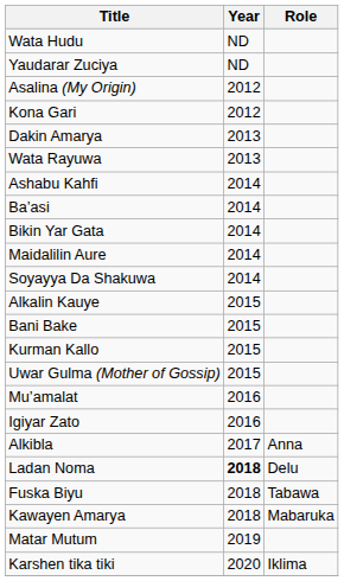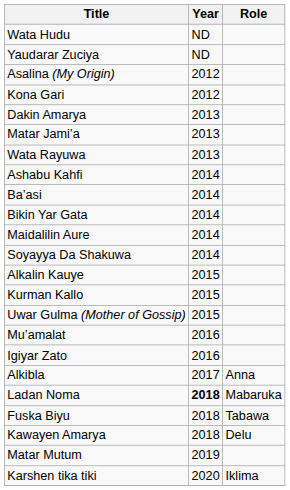 <table class="wikitable sortable">
 <tr style="background:#b0c4de; text-align:center;">
 <th>Title</th>
 <th>Year</th>
 <th>Role</th>
 </tr>
 <tr>
 <td>Wata Hudu</td>
 <td>ND</td>
 <td></td>
 </tr>
 <tr>
 <td>Yaudarar Zuciya</td>
 <td>ND</td>
 <td></td>
 </tr>
 <tr>
 <td>Asalina <em>(My Origin)</em></td>
 <td>2012</td>
 <td></td>
 </tr>
 <tr>
 <td>Kona Gari</td>
 <td>2012</td>
 <td></td>
 </tr>
 <tr>
 <td>Dakin Amarya</td>
+<td>2013</td>
+<td></td>
+</tr>
+<tr>
+<td>Matar Jami’a</td>
 <td>2013</td>
 <td></td>
 </tr>
 <tr>
 <td>Wata Rayuwa</td>
 <td>2013</td>
 <td></td>
 </tr>
 <tr>
 <td>Ashabu Kahfi</td>
 <td>2014</td>
 <td></td>
 </tr>
 <tr>
 <td>Ba’asi</td>
 <td>2014</td>
 <td></td>
 </tr>
 <tr>
 <td>Bikin Yar Gata</td>
 <td>2014</td>
 <td></td>
 </tr>
 <tr>
 <td>Maidalilin Aure</td>
 <td>2014</td>
 <td></td>
 </tr>
 <tr>
 <td>Soyayya Da Shakuwa</td>
 <td>2014</td>
 <td></td>
 </tr>
 <tr>
 <td>Alkalin Kauye</td>
 <td>2015</td>
 <td></td>
 </tr>
 <tr>
-<td>Bani Bake</td>
-<td>2015</td>
-<td></td>
-</tr>
-<tr>
 <td>Kurman Kallo</td>
 <td>2015</td>
 <td></td>
 </tr>
 <tr>
 <td>Uwar Gulma <em>(Mother of Gossip)</em></td>
 <td>2015</td>
 <td></td>
 </tr>
 <tr>
 <td>Mu’amalat</td>
 <td>2016</td>
 <td></td>
 </tr>
 <tr>
 <td>Igiyar Zato</td>
 <td>2016</td>
 <td></td>
 </tr>
 <tr>
 <td>Alkibla</td>
 <td>2017</td>
 <td>Anna</td>
 </tr>
 <tr>
 <td>Ladan Noma</td>
 <td><strong>2018</strong></td>
-<td>Delu</td>
+<td>Mabaruka</td>
 </tr>
 <tr>
 <td>Fuska Biyu</td>
 <td>2018</td>
 <td>Tabawa</td>
 </tr>
 <tr>
 <td>Kawayen Amarya</td>
 <td>2018</td>
-<td>Mabaruka</td>
+<td>Delu</td>
 </tr>
 <tr>
 <td>Matar Mutum</td>
 <td>2019</td>
 <td></td>
 </tr>
 <tr>
 <td>Karshen tika tiki</td>
 <td>2020</td>
 <td>Iklima</td>
 </tr>
 <tr>
 </tr>
 </table>
